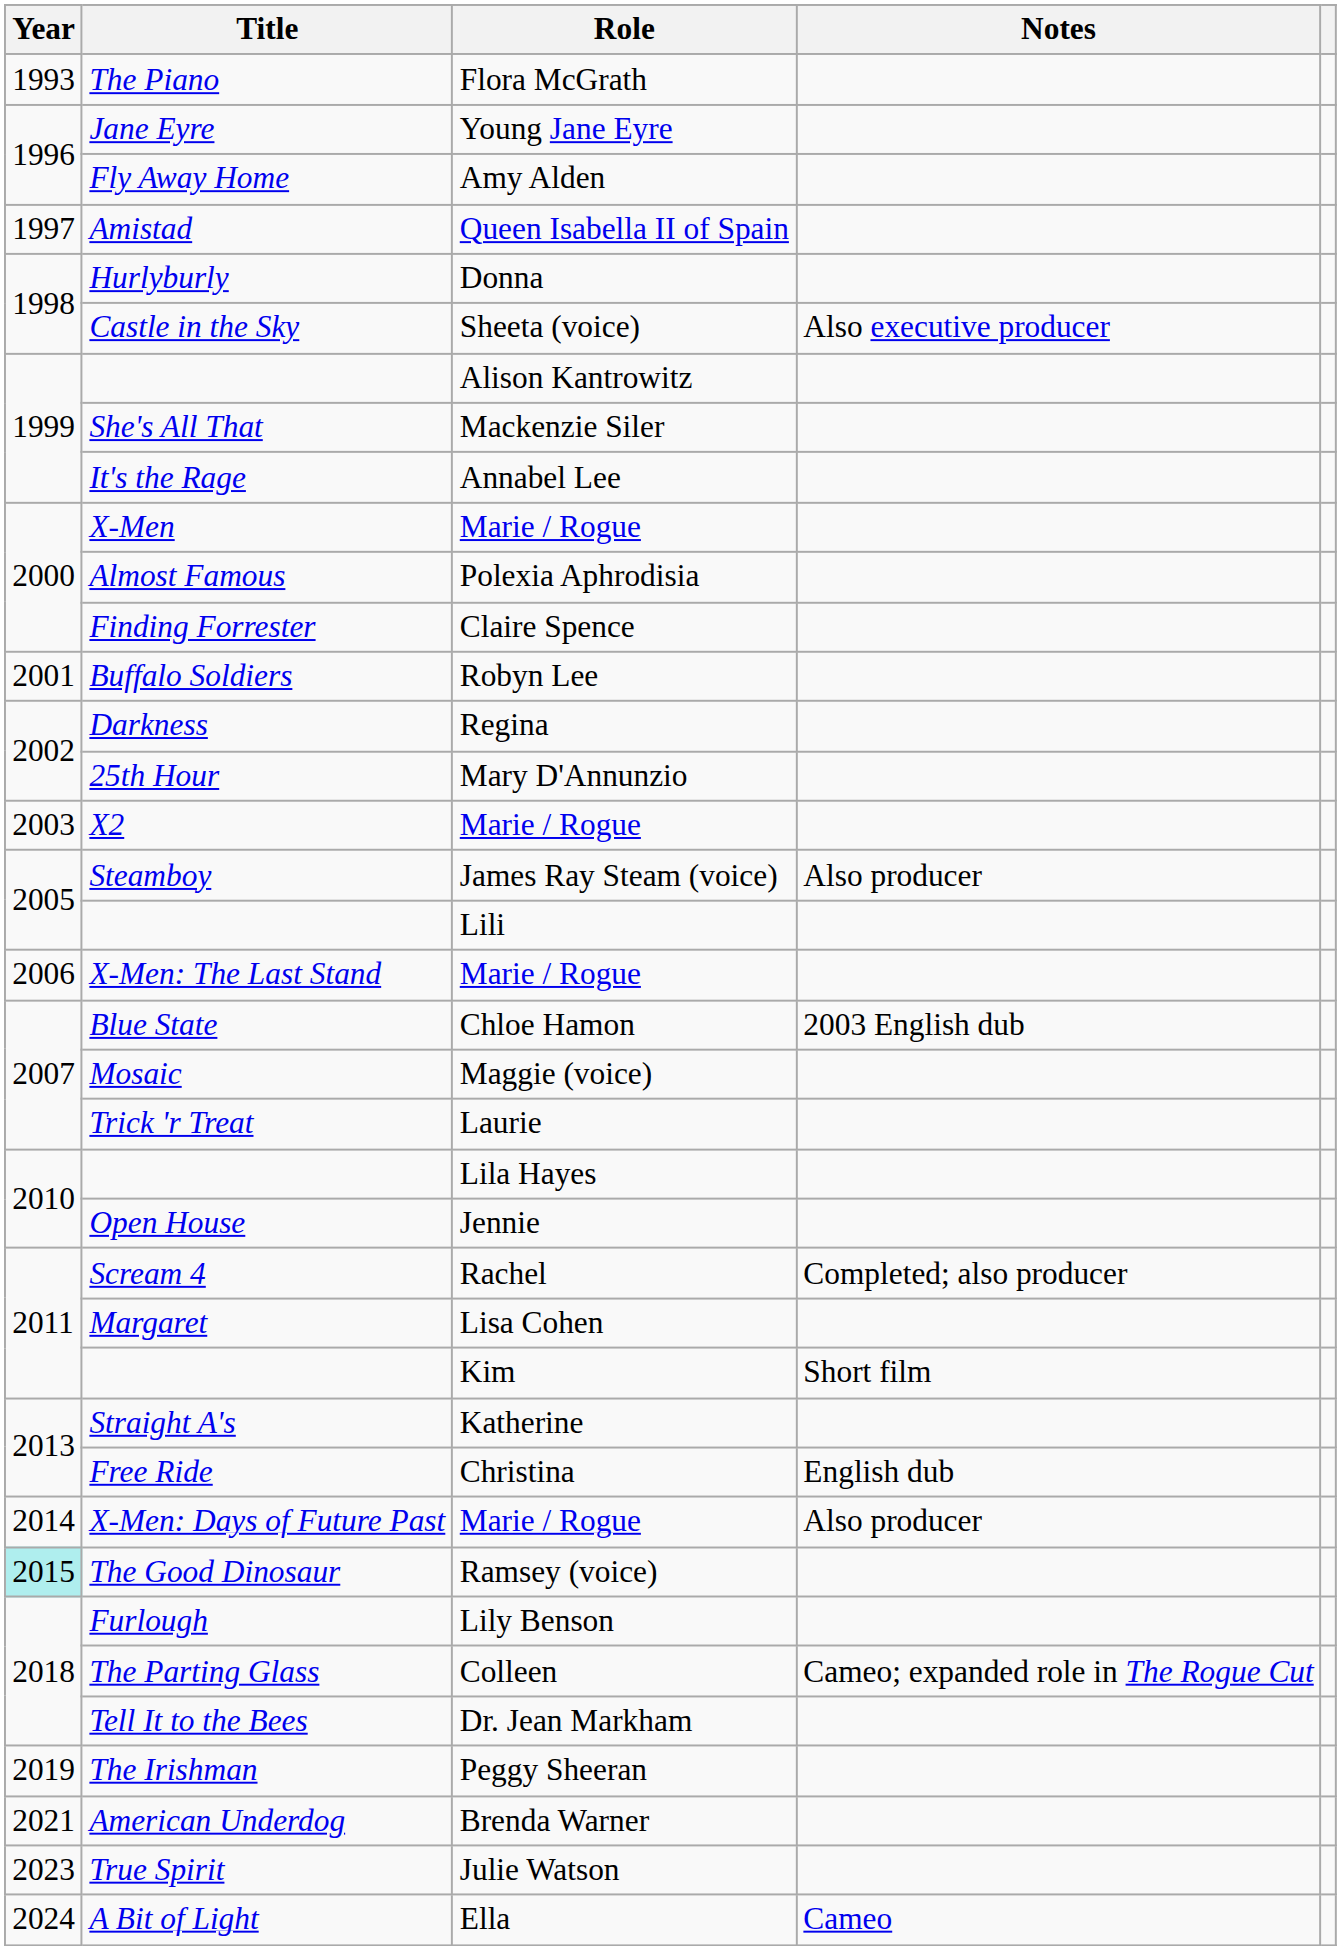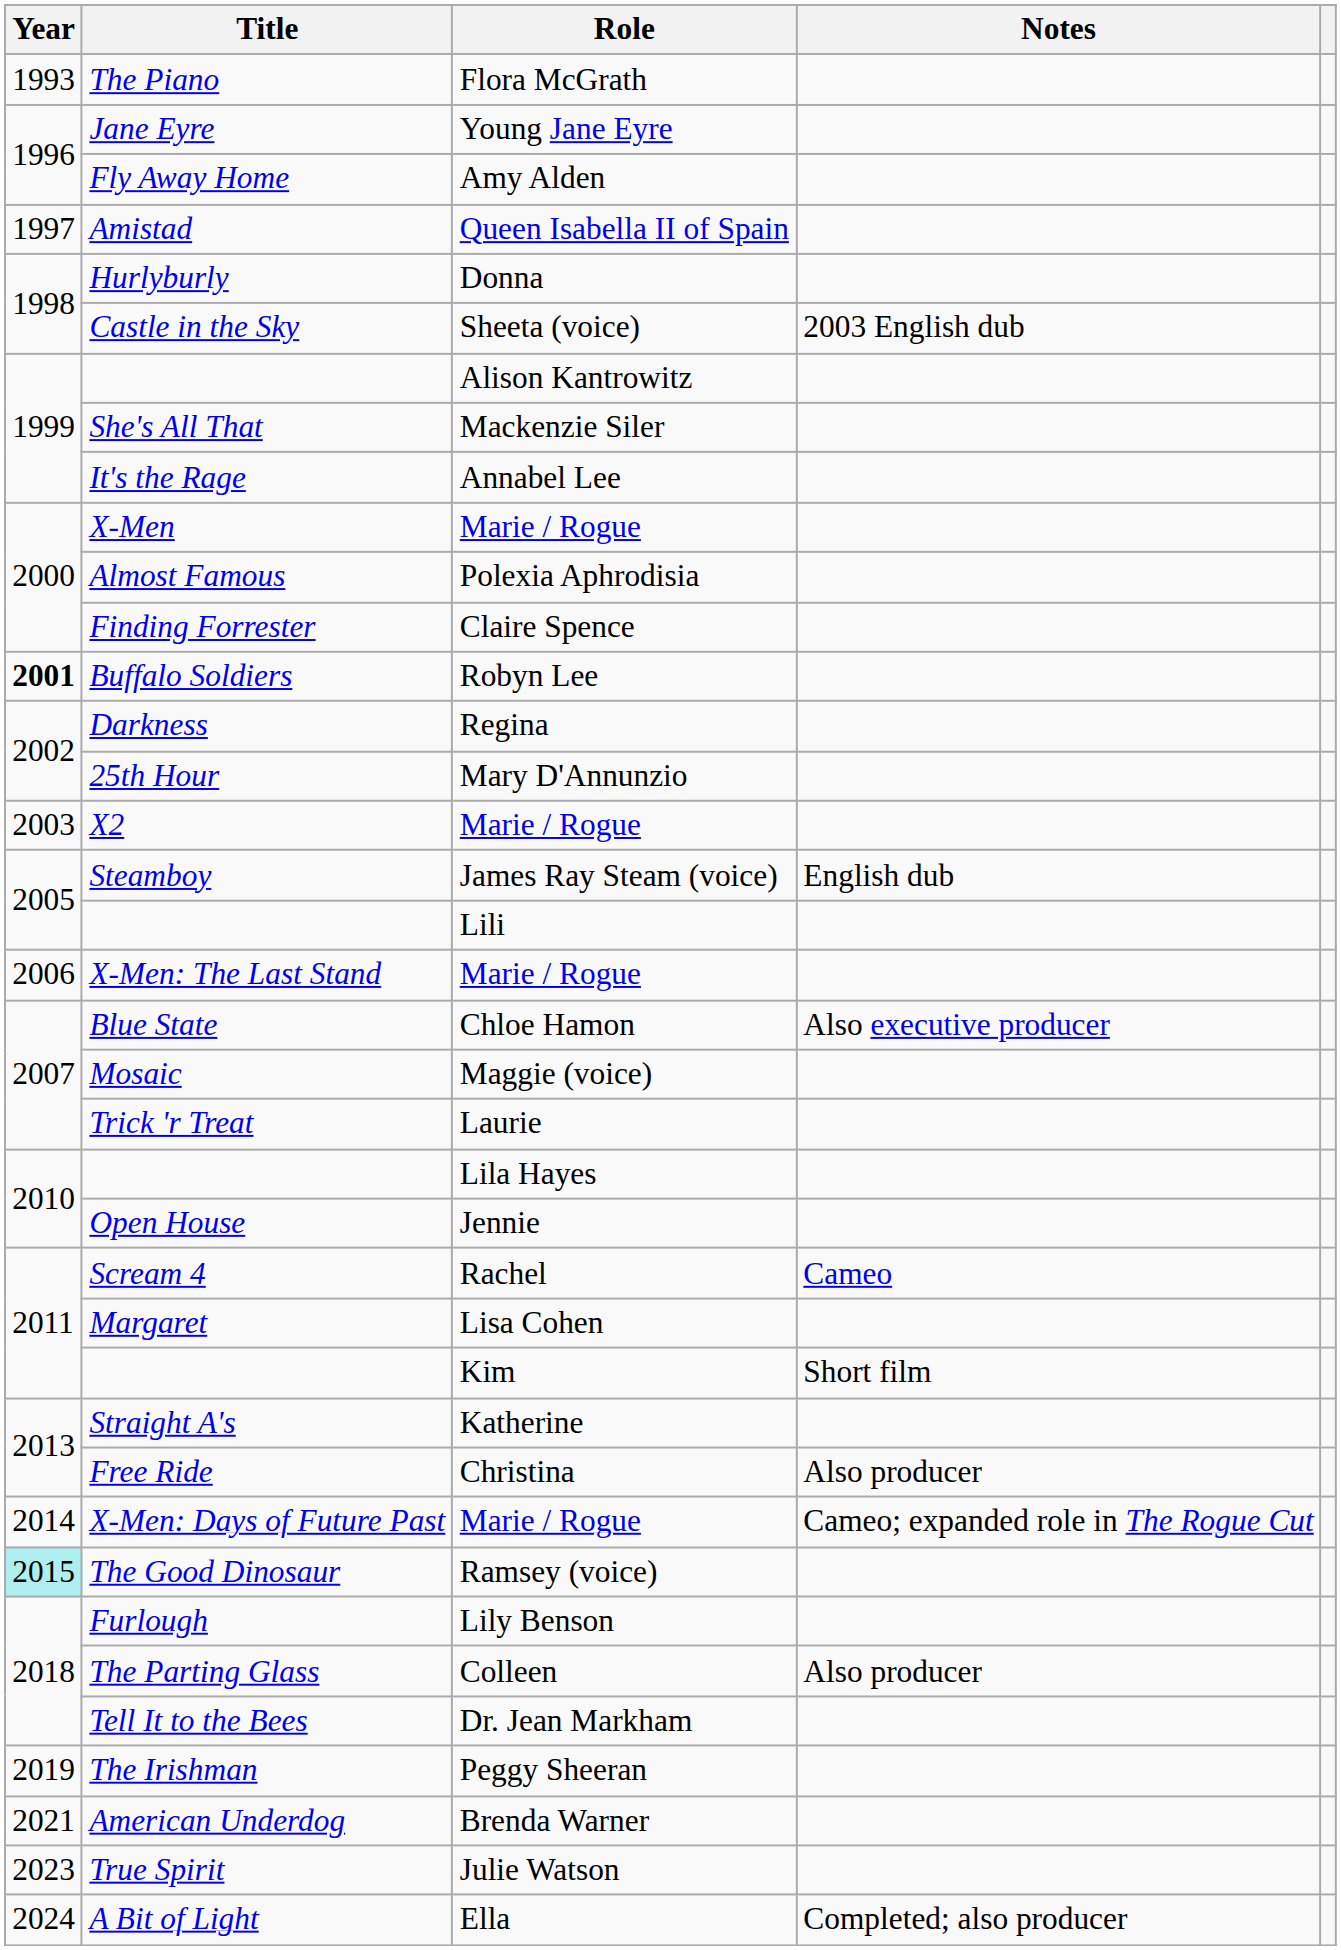 <table class="wikitable sortable">
 <tr>
 <th>Year</th>
 <th>Title</th>
 <th>Role</th>
 <th class="unsortable">Notes</th>
 <th class="unsortable"></th>
 </tr>
 <tr>
 <td>1993</td>
 <td data-sort-value="Piano, The"><em><a href='#'>The Piano</a></em></td>
 <td>Flora McGrath</td>
 <td></td>
 <td></td>
 </tr>
 <tr>
 <td rowspan="2">1996</td>
 <td><em><a href='#'>Jane Eyre</a></em></td>
 <td>Young <a href='#'>Jane Eyre</a></td>
 <td></td>
 <td></td>
 </tr>
 <tr>
 <td><em><a href='#'>Fly Away Home</a></em></td>
 <td>Amy Alden</td>
 <td></td>
 <td></td>
 </tr>
 <tr>
 <td>1997</td>
 <td><em><a href='#'>Amistad</a></em></td>
 <td><a href='#'>Queen Isabella II of Spain</a></td>
 <td></td>
 <td></td>
 </tr>
 <tr>
 <td rowspan="2">1998</td>
 <td><em><a href='#'>Hurlyburly</a></em></td>
 <td>Donna</td>
 <td></td>
 <td></td>
 </tr>
 <tr>
 <td><em><a href='#'>Castle in the Sky</a></em></td>
 <td>Sheeta (voice)</td>
-<td>Also <a href='#'>executive producer</a></td>
+<td>2003 English dub</td>
 <td></td>
 </tr>
 <tr>
 <td rowspan="3">1999</td>
 <td><em></em></td>
 <td>Alison Kantrowitz</td>
 <td></td>
 <td></td>
 </tr>
 <tr>
 <td><em><a href='#'>She's All That</a></em></td>
 <td>Mackenzie Siler</td>
 <td></td>
 <td></td>
 </tr>
 <tr>
 <td><em><a href='#'>It's the Rage</a></em></td>
 <td>Annabel Lee</td>
 <td></td>
 <td></td>
 </tr>
 <tr>
 <td rowspan="3">2000</td>
 <td><em><a href='#'>X-Men</a></em></td>
 <td><a href='#'>Marie / Rogue</a></td>
 <td></td>
 <td></td>
 </tr>
 <tr>
 <td><em><a href='#'>Almost Famous</a></em></td>
 <td>Polexia Aphrodisia</td>
 <td></td>
 <td></td>
 </tr>
 <tr>
 <td><em><a href='#'>Finding Forrester</a></em></td>
 <td>Claire Spence</td>
 <td></td>
 <td></td>
 </tr>
 <tr>
-<td>2001</td>
+<td><strong>2001</strong></td>
 <td><em><a href='#'>Buffalo Soldiers</a></em></td>
 <td>Robyn Lee</td>
 <td></td>
 <td></td>
 </tr>
 <tr>
 <td rowspan="2">2002</td>
 <td><em><a href='#'>Darkness</a></em></td>
 <td>Regina</td>
 <td></td>
 <td></td>
 </tr>
 <tr>
 <td><em><a href='#'>25th Hour</a></em></td>
 <td>Mary D'Annunzio</td>
 <td></td>
 <td></td>
 </tr>
 <tr>
 <td>2003</td>
 <td><em><a href='#'>X2</a></em></td>
 <td><a href='#'>Marie / Rogue</a></td>
 <td></td>
 <td></td>
 </tr>
 <tr>
 <td rowspan="2">2005</td>
 <td><em><a href='#'>Steamboy</a></em></td>
 <td>James Ray Steam (voice)</td>
-<td>Also producer</td>
+<td>English dub</td>
 <td></td>
 </tr>
 <tr>
 <td><em></em></td>
 <td>Lili</td>
 <td></td>
 <td></td>
 </tr>
 <tr>
 <td>2006</td>
 <td><em><a href='#'>X-Men: The Last Stand</a></em></td>
 <td><a href='#'>Marie / Rogue</a></td>
 <td></td>
 <td></td>
 </tr>
 <tr>
 <td rowspan="3">2007</td>
 <td><em><a href='#'>Blue State</a></em></td>
 <td>Chloe Hamon</td>
-<td>2003 English dub</td>
+<td>Also <a href='#'>executive producer</a></td>
 <td></td>
 </tr>
 <tr>
 <td><em><a href='#'>Mosaic</a></em></td>
 <td>Maggie (voice)</td>
 <td></td>
 <td></td>
 </tr>
 <tr>
 <td><em><a href='#'>Trick 'r Treat</a></em></td>
 <td>Laurie</td>
 <td></td>
 <td></td>
 </tr>
 <tr>
 <td rowspan="2">2010</td>
 <td><em></em></td>
 <td>Lila Hayes</td>
 <td></td>
 <td></td>
 </tr>
 <tr>
 <td><em><a href='#'>Open House</a></em></td>
 <td>Jennie</td>
 <td></td>
 <td></td>
 </tr>
 <tr>
 <td rowspan="3">2011</td>
 <td><em><a href='#'>Scream 4</a></em></td>
 <td>Rachel</td>
-<td>Completed; also producer</td>
+<td><a href='#'>Cameo</a></td>
 <td></td>
 </tr>
 <tr>
 <td><em><a href='#'>Margaret</a></em></td>
 <td>Lisa Cohen</td>
 <td></td>
 <td></td>
 </tr>
 <tr>
 <td><em></em></td>
 <td>Kim</td>
 <td>Short film</td>
 <td></td>
 </tr>
 <tr>
 <td rowspan="2">2013</td>
 <td><em><a href='#'>Straight A's</a></em></td>
 <td>Katherine</td>
 <td></td>
 <td></td>
 </tr>
 <tr>
 <td><em><a href='#'>Free Ride</a></em></td>
 <td>Christina</td>
-<td>English dub</td>
+<td>Also producer</td>
 <td></td>
 </tr>
 <tr>
 <td>2014</td>
 <td><em><a href='#'>X-Men: Days of Future Past</a></em></td>
 <td><a href='#'>Marie / Rogue</a></td>
-<td>Also producer</td>
+<td>Cameo; expanded role in <em><a href='#'>The Rogue Cut</a></em></td>
 <td></td>
 </tr>
 <tr>
 <td style="background: paleturquoise;">2015</td>
 <td data-sort-value="Good Dinosaur, The"><em><a href='#'>The Good Dinosaur</a></em></td>
 <td>Ramsey (voice)</td>
 <td></td>
 <td></td>
 </tr>
 <tr>
 <td rowspan="3">2018</td>
 <td><em><a href='#'>Furlough</a></em></td>
 <td>Lily Benson</td>
 <td></td>
 <td></td>
 </tr>
 <tr>
 <td data-sort-value="Parting Glass, The"><em><a href='#'>The Parting Glass</a></em></td>
 <td>Colleen</td>
-<td>Cameo; expanded role in <em><a href='#'>The Rogue Cut</a></em></td>
+<td>Also producer</td>
 <td></td>
 </tr>
 <tr>
 <td><em><a href='#'>Tell It to the Bees</a></em></td>
 <td>Dr. Jean Markham</td>
 <td></td>
 <td></td>
 </tr>
 <tr>
 <td>2019</td>
 <td data-sort-value="Irishman, The"><em><a href='#'>The Irishman</a></em></td>
 <td>Peggy Sheeran</td>
 <td></td>
 <td></td>
 </tr>
 <tr>
 <td>2021</td>
 <td><em><a href='#'>American Underdog</a></em></td>
 <td>Brenda Warner</td>
 <td></td>
 <td></td>
 </tr>
 <tr>
 <td>2023</td>
 <td><em><a href='#'>True Spirit</a></em></td>
 <td>Julie Watson</td>
 <td></td>
 <td></td>
 </tr>
 <tr>
 <td>2024</td>
 <td data-sort-value="Bit of Light, A"><em><a href='#'>A Bit of Light</a></em></td>
 <td>Ella</td>
-<td><a href='#'>Cameo</a></td>
+<td>Completed; also producer</td>
 <td></td>
 </tr>
 </table>
